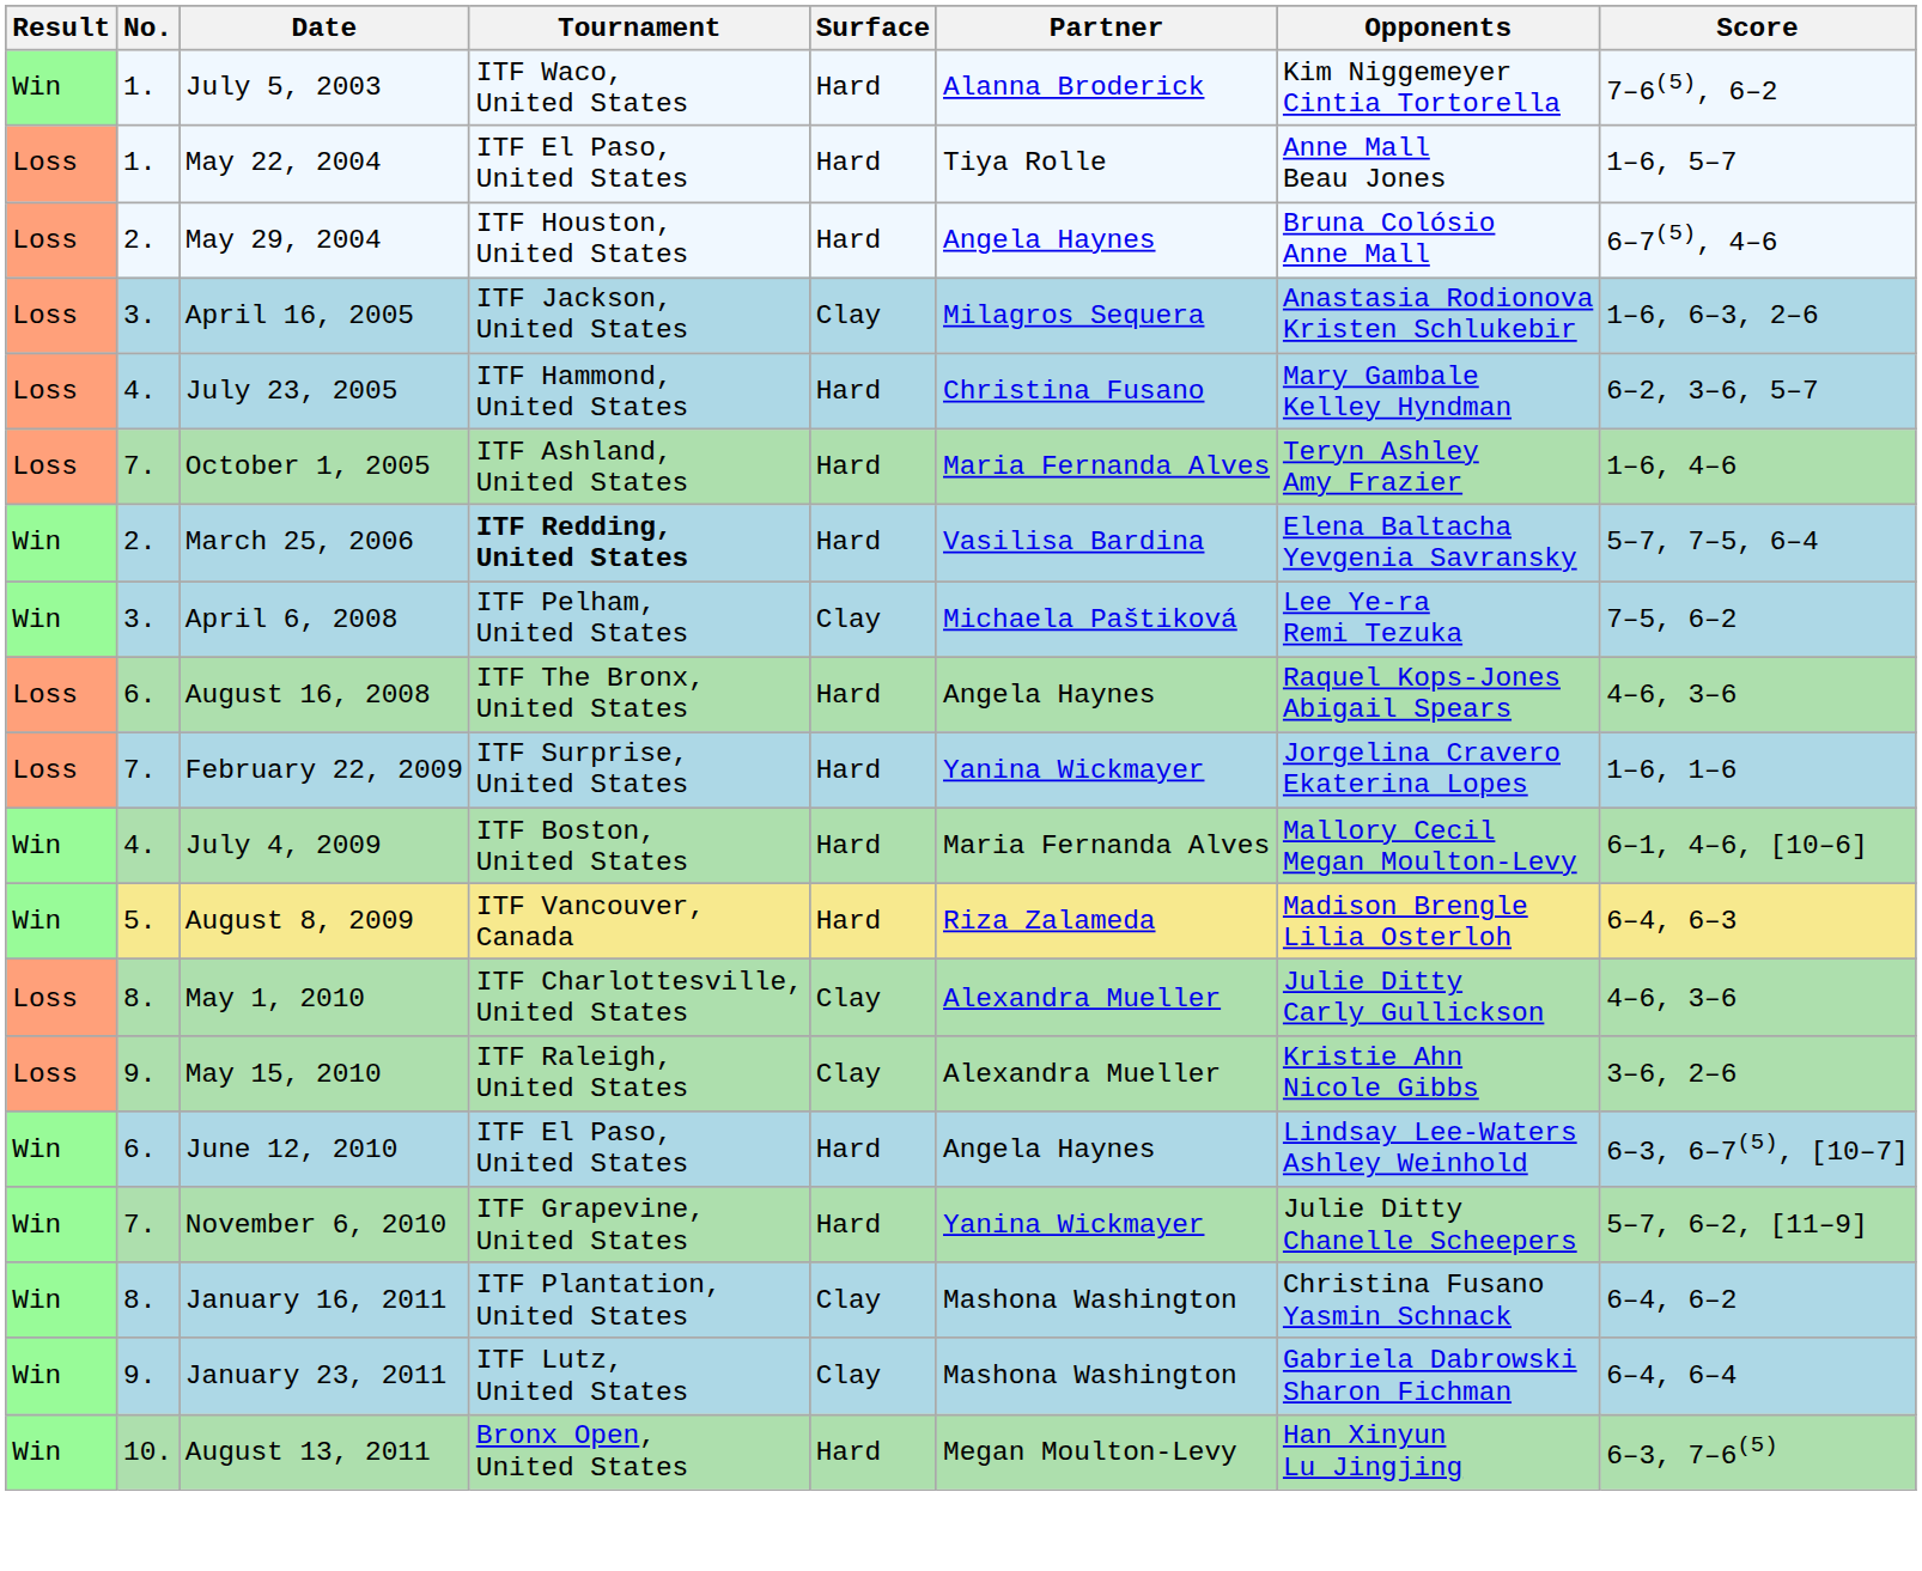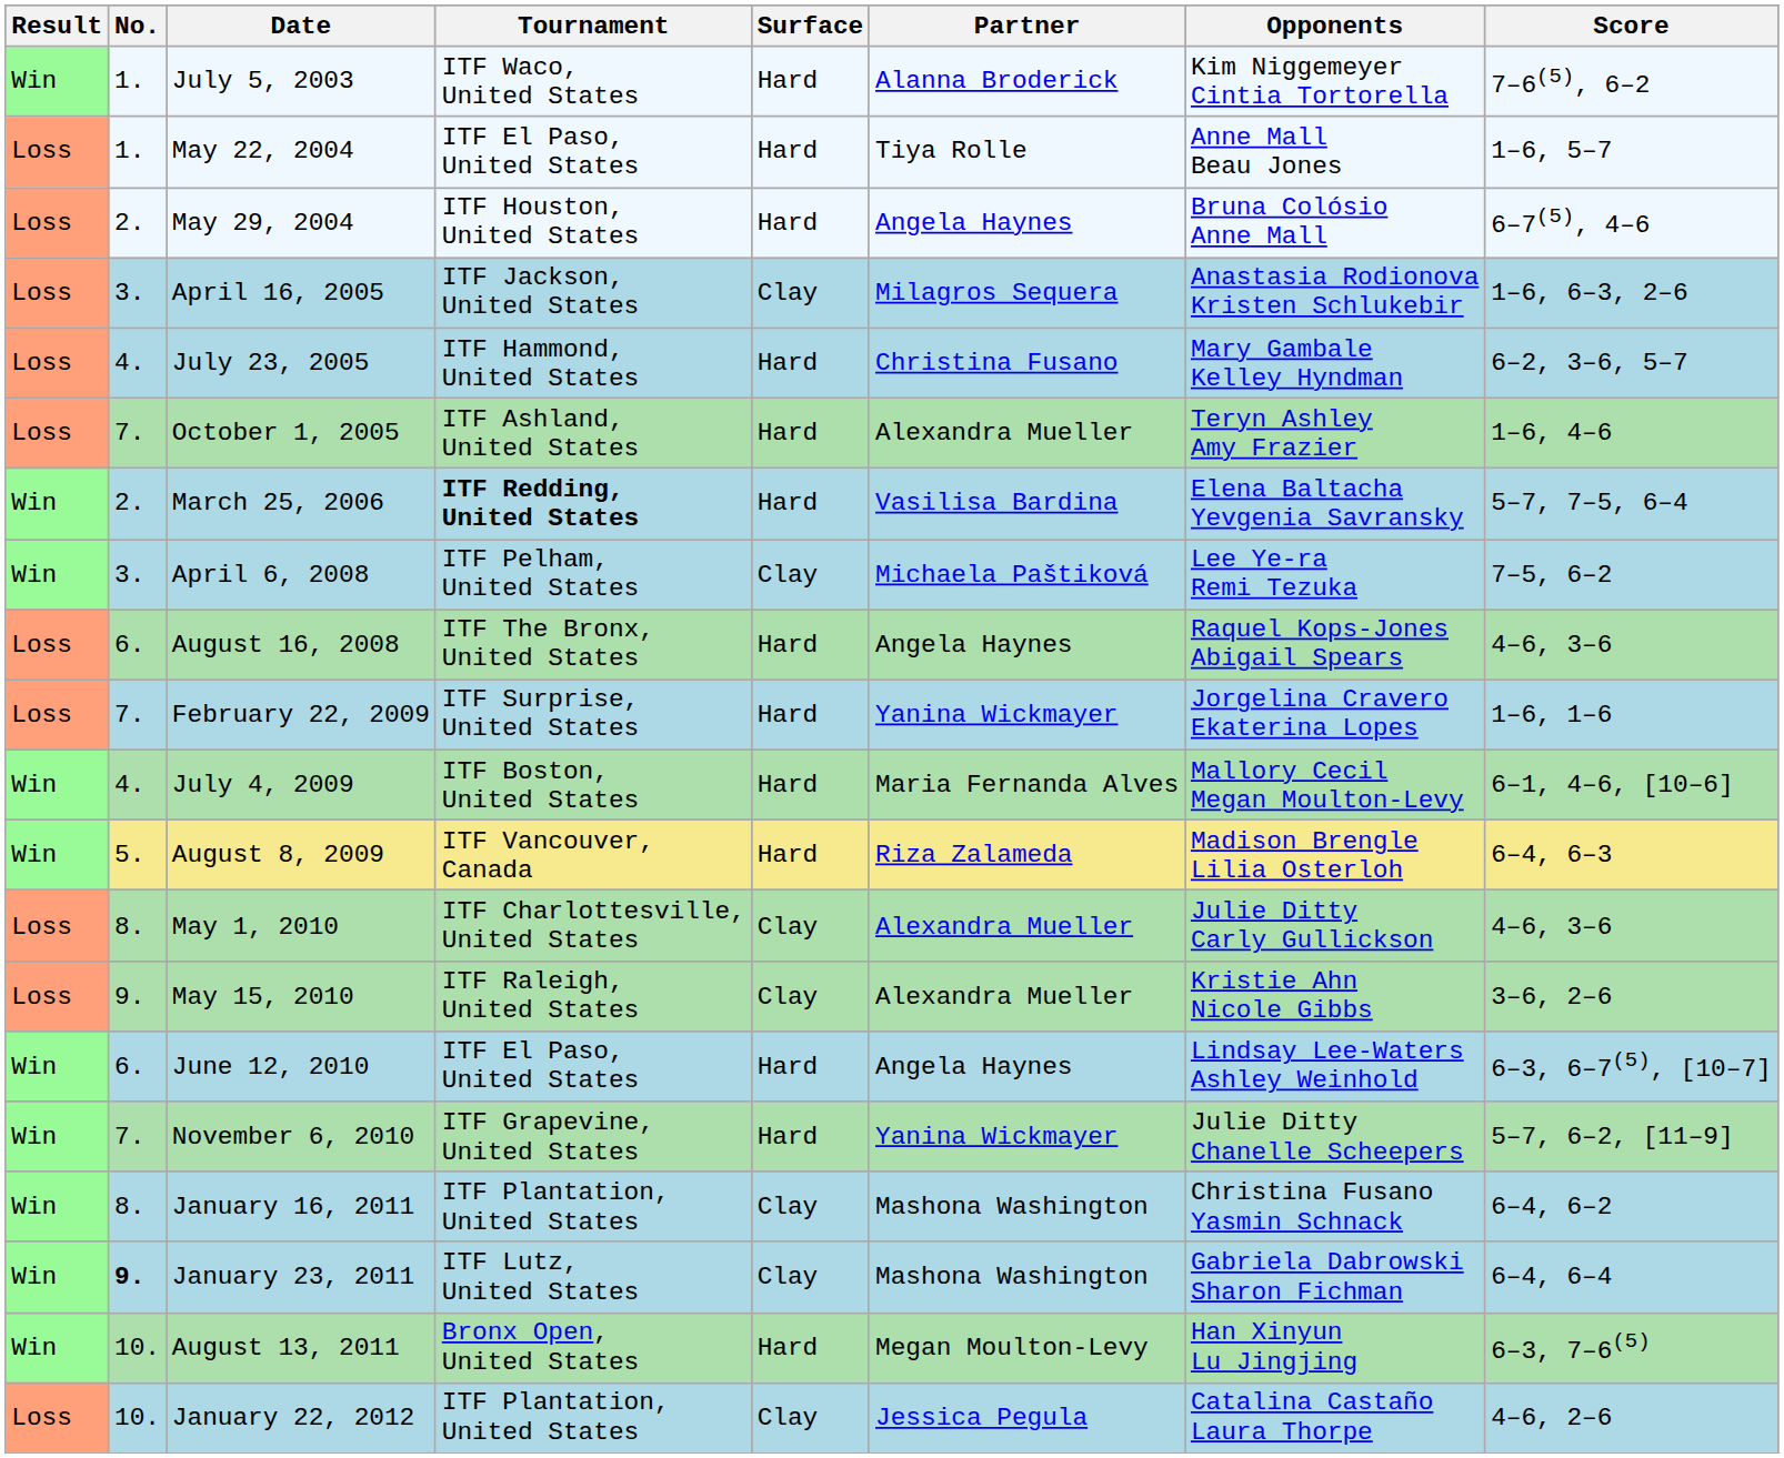 <table class="sortable wikitable">
 <tr>
 <th>Result</th>
 <th class="unsortable">No.</th>
 <th>Date</th>
 <th>Tournament</th>
 <th>Surface</th>
 <th>Partner</th>
 <th>Opponents</th>
 <th class="unsortable">Score</th>
 </tr>
 <tr style="background:#f0f8ff;">
 <td style="background:#98fb98;">Win</td>
 <td>1.</td>
 <td>July 5, 2003</td>
 <td>ITF Waco, <br>United States</td>
 <td>Hard</td>
 <td> <a href='#'>Alanna Broderick</a></td>
 <td> Kim Niggemeyer <br>  <a href='#'>Cintia Tortorella</a></td>
 <td>7–6<sup>(5)</sup>, 6–2</td>
 </tr>
 <tr style="background:#f0f8ff;">
 <td bgcolor="FFA07A">Loss</td>
 <td>1.</td>
 <td>May 22, 2004</td>
 <td>ITF El Paso,  <br>United States</td>
 <td>Hard</td>
 <td> Tiya Rolle</td>
 <td> <a href='#'>Anne Mall</a> <br>  Beau Jones</td>
 <td>1–6, 5–7</td>
 </tr>
 <tr style="background:#f0f8ff;">
 <td bgcolor="FFA07A">Loss</td>
 <td>2.</td>
 <td>May 29, 2004</td>
 <td>ITF Houston, <br>United States</td>
 <td>Hard</td>
 <td> <a href='#'>Angela Haynes</a></td>
 <td> <a href='#'>Bruna Colósio</a> <br>  <a href='#'>Anne Mall</a></td>
 <td>6–7<sup>(5)</sup>, 4–6</td>
 </tr>
 <tr style="background:lightblue;">
 <td bgcolor="FFA07A">Loss</td>
 <td>3.</td>
 <td>April 16, 2005</td>
 <td>ITF Jackson, <br>United States</td>
 <td>Clay</td>
 <td> <a href='#'>Milagros Sequera</a></td>
 <td> <a href='#'>Anastasia Rodionova</a> <br>  <a href='#'>Kristen Schlukebir</a></td>
 <td>1–6, 6–3, 2–6</td>
 </tr>
 <tr style="background:lightblue;">
 <td bgcolor="FFA07A">Loss</td>
 <td>4.</td>
 <td>July 23, 2005</td>
 <td>ITF Hammond, <br>United States</td>
 <td>Hard</td>
 <td> <a href='#'>Christina Fusano</a></td>
 <td> <a href='#'>Mary Gambale</a> <br>  <a href='#'>Kelley Hyndman</a></td>
 <td>6–2, 3–6, 5–7</td>
 </tr>
 <tr style="background:#addfad;">
 <td bgcolor="FFA07A">Loss</td>
 <td>7.</td>
 <td>October 1, 2005</td>
 <td>ITF Ashland, <br>United States</td>
 <td>Hard</td>
-<td> <a href='#'>Maria Fernanda Alves</a></td>
+<td> Alexandra Mueller</td>
 <td> <a href='#'>Teryn Ashley</a> <br>  <a href='#'>Amy Frazier</a></td>
 <td>1–6, 4–6</td>
 </tr>
 <tr style="background:lightblue;">
 <td style="background:#98fb98;">Win</td>
 <td>2.</td>
 <td>March 25, 2006</td>
 <td><strong>ITF Redding, <br>United States</strong></td>
 <td>Hard</td>
 <td> <a href='#'>Vasilisa Bardina</a></td>
 <td> <a href='#'>Elena Baltacha</a> <br>  <a href='#'>Yevgenia Savransky</a></td>
 <td>5–7, 7–5, 6–4</td>
 </tr>
 <tr style="background:lightblue;">
 <td style="background:#98fb98;">Win</td>
 <td>3.</td>
 <td>April 6, 2008</td>
 <td>ITF Pelham, <br>United States</td>
 <td>Clay</td>
 <td> <a href='#'>Michaela Paštiková</a></td>
 <td> <a href='#'>Lee Ye-ra</a> <br>  <a href='#'>Remi Tezuka</a></td>
 <td>7–5, 6–2</td>
 </tr>
 <tr style="background:#addfad;">
 <td bgcolor="FFA07A">Loss</td>
 <td>6.</td>
 <td>August 16, 2008</td>
 <td>ITF The Bronx, <br>United States</td>
 <td>Hard</td>
 <td> Angela Haynes</td>
 <td> <a href='#'>Raquel Kops-Jones</a> <br>  <a href='#'>Abigail Spears</a></td>
 <td>4–6, 3–6</td>
 </tr>
 <tr style="background:lightblue;">
 <td bgcolor="FFA07A">Loss</td>
 <td>7.</td>
 <td>February 22, 2009</td>
 <td>ITF Surprise, <br>United States</td>
 <td>Hard</td>
 <td> <a href='#'>Yanina Wickmayer</a></td>
 <td> <a href='#'>Jorgelina Cravero</a> <br>  <a href='#'>Ekaterina Lopes</a></td>
 <td>1–6, 1–6</td>
 </tr>
 <tr style="background:#addfad;">
 <td bgcolor="98FB98">Win</td>
 <td>4.</td>
 <td>July 4, 2009</td>
 <td>ITF Boston, <br>United States</td>
 <td>Hard</td>
 <td> Maria Fernanda Alves</td>
 <td> <a href='#'>Mallory Cecil</a> <br>  <a href='#'>Megan Moulton-Levy</a></td>
 <td>6–1, 4–6, [10–6]</td>
 </tr>
 <tr style="background:#f7e98e;">
 <td bgcolor="98FB98">Win</td>
 <td>5.</td>
 <td>August 8, 2009</td>
 <td>ITF Vancouver, <br>Canada</td>
 <td>Hard</td>
 <td> <a href='#'>Riza Zalameda</a></td>
 <td> <a href='#'>Madison Brengle</a> <br>  <a href='#'>Lilia Osterloh</a></td>
 <td>6–4, 6–3</td>
 </tr>
 <tr style="background:#addfad;">
 <td bgcolor="FFA07A">Loss</td>
 <td>8.</td>
 <td>May 1, 2010</td>
 <td>ITF Charlottesville, <br>United States</td>
 <td>Clay</td>
 <td> <a href='#'>Alexandra Mueller</a></td>
 <td> <a href='#'>Julie Ditty</a> <br>  <a href='#'>Carly Gullickson</a></td>
 <td>4–6, 3–6</td>
 </tr>
 <tr style="background:#addfad;">
 <td bgcolor="FFA07A">Loss</td>
 <td>9.</td>
 <td>May 15, 2010</td>
 <td>ITF Raleigh, <br>United States</td>
 <td>Clay</td>
 <td> Alexandra Mueller</td>
 <td> <a href='#'>Kristie Ahn</a> <br>  <a href='#'>Nicole Gibbs</a></td>
 <td>3–6, 2–6</td>
 </tr>
 <tr style="background:lightblue;">
 <td style="background:#98fb98;">Win</td>
 <td>6.</td>
 <td>June 12, 2010</td>
 <td>ITF El Paso, <br>United States</td>
 <td>Hard</td>
 <td> Angela Haynes</td>
 <td> <a href='#'>Lindsay Lee-Waters</a> <br>  <a href='#'>Ashley Weinhold</a></td>
 <td>6–3, 6–7<sup>(5)</sup>, [10–7]</td>
 </tr>
 <tr style="background:#addfad;">
 <td style="background:#98fb98;">Win</td>
 <td>7.</td>
 <td>November 6, 2010</td>
 <td>ITF Grapevine, <br>United States</td>
 <td>Hard</td>
 <td> <a href='#'>Yanina Wickmayer</a></td>
 <td> Julie Ditty <br>  <a href='#'>Chanelle Scheepers</a></td>
 <td>5–7, 6–2, [11–9]</td>
 </tr>
 <tr style="background:lightblue;">
 <td style="background:#98fb98;">Win</td>
 <td>8.</td>
 <td>January 16, 2011</td>
 <td>ITF Plantation, <br>United States</td>
 <td>Clay</td>
 <td> Mashona Washington</td>
 <td> Christina Fusano <br>  <a href='#'>Yasmin Schnack</a></td>
 <td>6–4, 6–2</td>
 </tr>
 <tr style="background:lightblue;">
 <td style="background:#98fb98;">Win</td>
-<td>9.</td>
+<td><strong>9.</strong></td>
 <td>January 23, 2011</td>
 <td>ITF Lutz, <br>United States</td>
 <td>Clay</td>
 <td> Mashona Washington</td>
 <td> <a href='#'>Gabriela Dabrowski</a> <br>  <a href='#'>Sharon Fichman</a></td>
 <td>6–4, 6–4</td>
 </tr>
 <tr style="background:#addfad;">
 <td style="background:#98fb98;">Win</td>
 <td>10.</td>
 <td>August 13, 2011</td>
 <td><a href='#'>Bronx Open</a>, <br>United States</td>
 <td>Hard</td>
 <td> Megan Moulton-Levy</td>
 <td> <a href='#'>Han Xinyun</a> <br>  <a href='#'>Lu Jingjing</a></td>
 <td>6–3, 7–6<sup>(5)</sup></td>
 </tr>
+<tr style="background:lightblue;">
+<td bgcolor="FFA07A">Loss</td>
+<td>10.</td>
+<td>January 22, 2012</td>
+<td>ITF Plantation, <br>United States</td>
+<td>Clay</td>
+<td> <a href='#'>Jessica Pegula</a></td>
+<td> <a href='#'>Catalina Castaño</a> <br>  <a href='#'>Laura Thorpe</a></td>
+<td>4–6, 2–6</td>
+</tr>
 </table>
